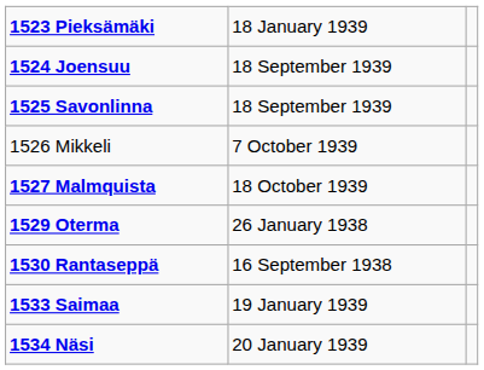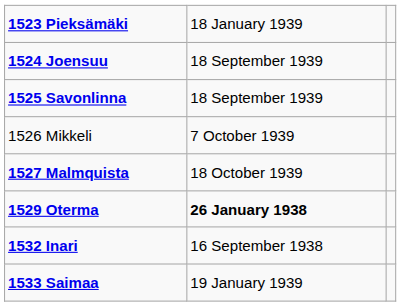 <table class="wikitable" style="font-size: 89%; float: left; width: 26em; margin-right: 1em; height: 280px">
 <tr>
 <td><strong><a href='#'>1523 Pieksämäki</a></strong></td>
 <td>18 January 1939</td>
 <td></td>
 </tr>
 <tr>
 <td><strong><a href='#'>1524 Joensuu</a></strong></td>
 <td>18 September 1939</td>
 <td></td>
 </tr>
 <tr>
 <td><strong><a href='#'>1525 Savonlinna</a></strong></td>
 <td>18 September 1939</td>
 <td></td>
 </tr>
 <tr>
 <td>1526 Mikkeli</td>
 <td>7 October 1939</td>
 <td></td>
 </tr>
 <tr>
 <td><strong><a href='#'>1527 Malmquista</a></strong></td>
 <td>18 October 1939</td>
 <td></td>
 </tr>
 <tr>
 <td><strong><a href='#'>1529 Oterma</a></strong></td>
-<td>26 January 1938</td>
+<td><strong>26 January 1938</strong></td>
 <td></td>
 </tr>
 <tr>
-<td><strong><a href='#'>1530 Rantaseppä</a></strong></td>
+<td><strong><a href='#'>1532 Inari</a></strong></td>
 <td>16 September 1938</td>
 <td></td>
 </tr>
 <tr>
 <td><strong><a href='#'>1533 Saimaa</a></strong></td>
 <td>19 January 1939</td>
 <td></td>
 </tr>
-<tr>
-<td><strong><a href='#'>1534 Näsi</a></strong></td>
-<td>20 January 1939</td>
-<td></td>
-</tr>
 </table>
